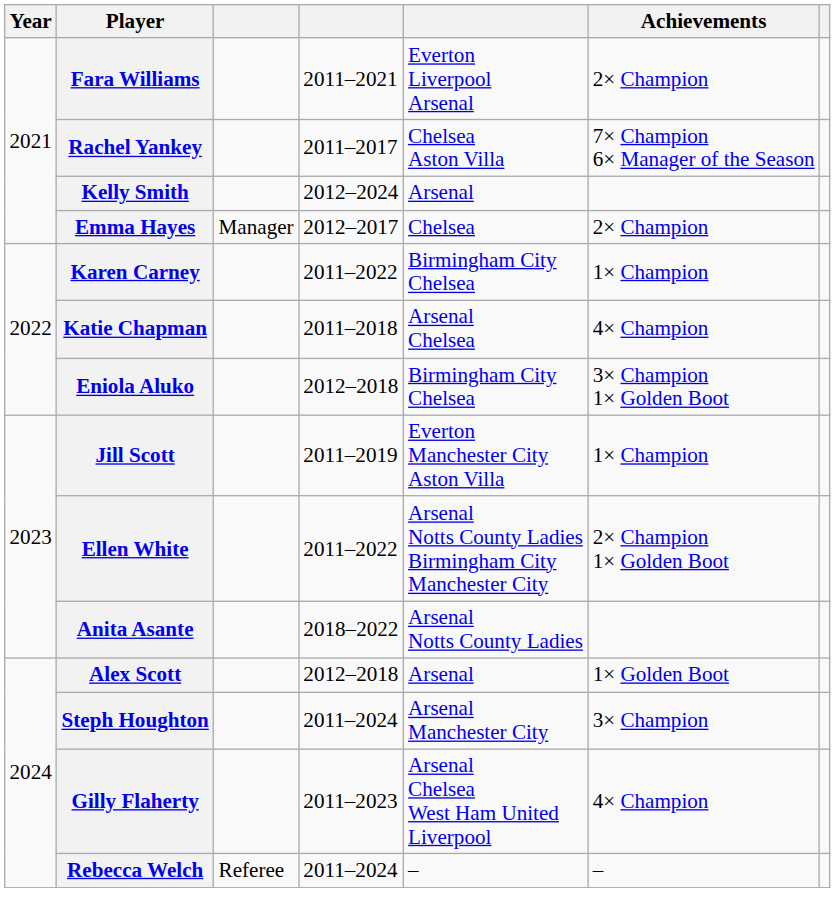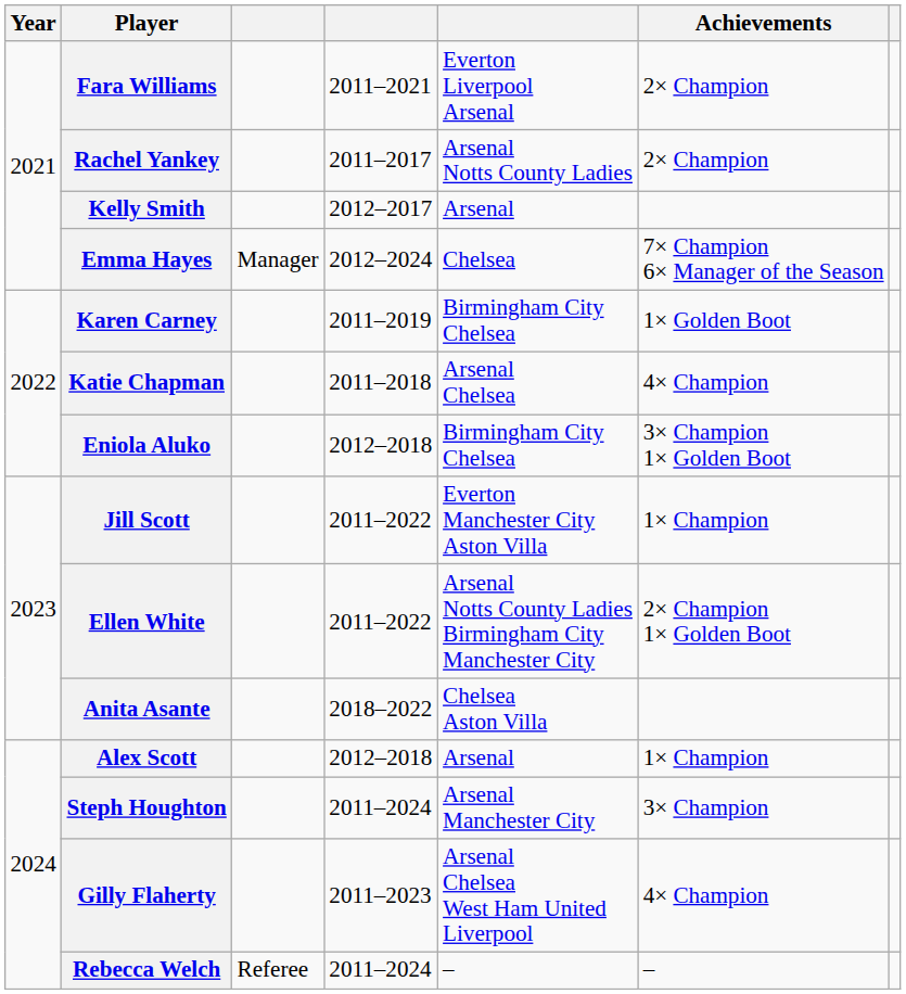 <table class="wikitable sortable plainrowheaders">
 <tr>
 <th scope="col">Year</th>
 <th scope="col">Player</th>
 <th scope="col"></th>
 <th scope="col"></th>
 <th class="unsortable" scope="col"></th>
 <th class="unsortable" scope="col">Achievements</th>
 <th class="unsortable" scope="col"></th>
 </tr>
 <tr>
 <td rowspan="4">2021</td>
 <th data-sort-value="Williams, Fara" scope="row"> <a href='#'>Fara Williams</a></th>
 <td></td>
 <td>2011–2021</td>
 <td><a href='#'>Everton</a><br><a href='#'>Liverpool</a><br><a href='#'>Arsenal</a></td>
 <td>2× <a href='#'>Champion</a></td>
 <td></td>
 </tr>
 <tr>
 <th data-sort-value="Yankey, Rachel" scope="row"> <a href='#'>Rachel Yankey</a></th>
 <td></td>
 <td>2011–2017</td>
-<td><a href='#'>Chelsea</a><br><a href='#'>Aston Villa</a></td>
-<td>7× <a href='#'>Champion</a><br>6× <a href='#'>Manager of the Season</a></td>
+<td><a href='#'>Arsenal</a><br><a href='#'>Notts County Ladies</a></td>
+<td>2× <a href='#'>Champion</a></td>
 <td></td>
 </tr>
 <tr>
 <th data-sort-value="Smith, Kelly" scope="row"><strong></strong> <a href='#'>Kelly Smith</a></th>
 <td></td>
-<td>2012–2024</td>
+<td>2012–2017</td>
 <td><a href='#'>Arsenal</a></td>
 <td></td>
 <td></td>
 </tr>
 <tr>
 <th data-sort-value="Hayes, Emma" scope="row"> <a href='#'>Emma Hayes</a></th>
 <td>Manager</td>
-<td>2012–2017</td>
+<td>2012–2024</td>
 <td><a href='#'>Chelsea</a></td>
-<td>2× <a href='#'>Champion</a></td>
+<td>7× <a href='#'>Champion</a><br>6× <a href='#'>Manager of the Season</a></td>
 <td></td>
 </tr>
 <tr>
 <td rowspan="3">2022</td>
 <th data-sort-value="Carney, Karen" scope="row"> <a href='#'>Karen Carney</a></th>
 <td></td>
-<td>2011–2022</td>
+<td>2011–2019</td>
 <td><a href='#'>Birmingham City</a><br><a href='#'>Chelsea</a></td>
-<td>1× <a href='#'>Champion</a></td>
+<td>1× <a href='#'>Golden Boot</a></td>
 <td></td>
 </tr>
 <tr>
 <th data-sort-value="Chapman, Katie" scope="row"> <a href='#'>Katie Chapman</a></th>
 <td></td>
 <td>2011–2018</td>
 <td><a href='#'>Arsenal</a><br><a href='#'>Chelsea</a></td>
 <td>4× <a href='#'>Champion</a></td>
 <td></td>
 </tr>
 <tr>
 <th data-sort-value="Aluko, Eniola" scope="row"> <a href='#'>Eniola Aluko</a></th>
 <td></td>
 <td>2012–2018</td>
 <td><a href='#'>Birmingham City</a><br><a href='#'>Chelsea</a></td>
 <td>3× <a href='#'>Champion</a><br>1× <a href='#'>Golden Boot</a></td>
 <td></td>
 </tr>
 <tr>
 <td rowspan="3">2023</td>
 <th data-sort-value="Scott, Jill" scope="row"> <a href='#'>Jill Scott</a></th>
 <td></td>
-<td>2011–2019</td>
+<td>2011–2022</td>
 <td><a href='#'>Everton</a><br><a href='#'>Manchester City</a><br><a href='#'>Aston Villa</a></td>
 <td>1× <a href='#'>Champion</a></td>
 <td></td>
 </tr>
 <tr>
 <th data-sort-value="White, Ellen" scope="row"> <a href='#'>Ellen White</a></th>
 <td></td>
 <td>2011–2022</td>
 <td><a href='#'>Arsenal</a><br><a href='#'>Notts County Ladies</a><br><a href='#'>Birmingham City</a><br><a href='#'>Manchester City</a></td>
 <td>2× <a href='#'>Champion</a><br>1× <a href='#'>Golden Boot</a></td>
 <td></td>
 </tr>
 <tr>
 <th data-sort-value="Asante, Anita" scope="row"> <a href='#'>Anita Asante</a></th>
 <td></td>
 <td>2018–2022</td>
-<td><a href='#'>Arsenal</a><br><a href='#'>Notts County Ladies</a></td>
+<td><a href='#'>Chelsea</a><br><a href='#'>Aston Villa</a></td>
 <td></td>
 <td></td>
 </tr>
 <tr>
 <td rowspan="4">2024</td>
 <th data-sort-value="Scott, Alex" scope="row"> <a href='#'>Alex Scott</a></th>
 <td></td>
 <td>2012–2018</td>
 <td><a href='#'>Arsenal</a></td>
-<td>1× <a href='#'>Golden Boot</a></td>
+<td>1× <a href='#'>Champion</a></td>
 <td></td>
 </tr>
 <tr>
 <th data-sort-value="Houghton, Steph" scope="row"> <a href='#'>Steph Houghton</a></th>
 <td></td>
 <td>2011–2024</td>
 <td><a href='#'>Arsenal</a><br><a href='#'>Manchester City</a></td>
 <td>3× <a href='#'>Champion</a></td>
 <td></td>
 </tr>
 <tr>
 <th data-sort-value="Flaherty, Gilly" scope="row"> <a href='#'>Gilly Flaherty</a></th>
 <td></td>
 <td>2011–2023</td>
 <td><a href='#'>Arsenal</a><br><a href='#'>Chelsea</a><br><a href='#'>West Ham United</a><br><a href='#'>Liverpool</a></td>
 <td>4× <a href='#'>Champion</a></td>
 <td></td>
 </tr>
 <tr>
 <th data-sort-value="Welch, Rebecca" scope="row"> <a href='#'>Rebecca Welch</a></th>
 <td>Referee</td>
 <td>2011–2024</td>
 <td>–</td>
 <td>–</td>
 <td></td>
 </tr>
 </table>
